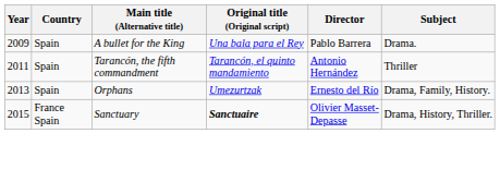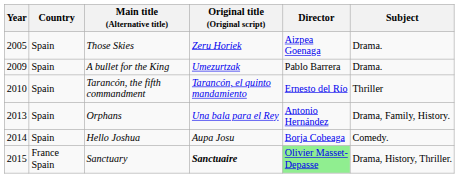 <table class="wikitable sortable">
 <tr>
 <th>Year</th>
 <th width= 80>Country</th>
 <th class="unsortable" style="width:160px;">Main title<br><small>(Alternative title)</small></th>
 <th class="unsortable" style="width:140px;">Original title<br><small>(Original script)</small></th>
 <th width=100>Director</th>
 <th class="unsortable">Subject</th>
 </tr>
 <tr>
+<td>2005</td>
+<td>Spain</td>
+<td><em>Those Skies</em></td>
+<td><em><a href='#'>Zeru Horiek</a></em></td>
+<td><a href='#'>Aizpea Goenaga</a></td>
+<td>Drama.</td>
+</tr>
+<tr>
 <td>2009</td>
 <td>Spain</td>
 <td><em>A bullet for the King</em></td>
-<td><em><a href='#'>Una bala para el Rey</a></em></td>
+<td><em><a href='#'>Umezurtzak</a></em></td>
 <td>Pablo Barrera</td>
 <td>Drama.</td>
 </tr>
 <tr>
-<td>2011</td>
+<td>2010</td>
 <td>Spain</td>
 <td><em>Tarancón, the fifth commandment</em></td>
 <td><em><a href='#'>Tarancón, el quinto mandamiento</a></em></td>
-<td><a href='#'>Antonio Hernández</a></td>
+<td><a href='#'>Ernesto del Río</a></td>
 <td>Thriller</td>
 </tr>
 <tr>
 <td>2013</td>
 <td>Spain</td>
 <td><em>Orphans</em></td>
-<td><em><a href='#'>Umezurtzak</a></em></td>
-<td><a href='#'>Ernesto del Río</a></td>
+<td><em><a href='#'>Una bala para el Rey</a></em></td>
+<td><a href='#'>Antonio Hernández</a></td>
 <td>Drama, Family, History.</td>
+</tr>
+<tr>
+<td>2014</td>
+<td>Spain</td>
+<td><em>Hello Joshua</em></td>
+<td><em>Aupa Josu</em></td>
+<td><a href='#'>Borja Cobeaga</a></td>
+<td>Comedy.</td>
 </tr>
 <tr>
 <td>2015</td>
 <td>France<br>Spain</td>
 <td><em>Sanctuary</em></td>
 <td><strong><em>Sanctuaire</em></strong></td>
-<td><a href='#'>Olivier Masset-Depasse</a></td>
+<td style="background: lightgreen;"><a href='#'>Olivier Masset-Depasse</a></td>
 <td>Drama, History, Thriller.</td>
 </tr>
 </table>
